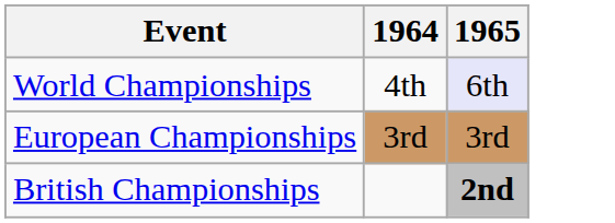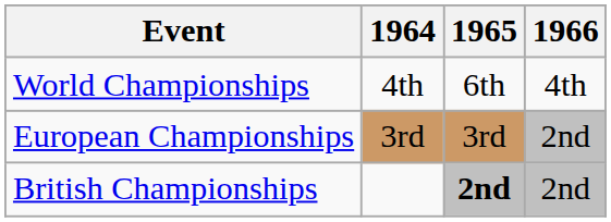 <table class="wikitable">
 <tr>
 <th>Event</th>
 <th>1964</th>
 <th>1965</th>
+<th>1966</th>
 </tr>
 <tr>
 <td><a href='#'>World Championships</a></td>
 <td align="center">4th</td>
-<td align="center" style="background: lavender;">6th</td>
+<td align="center">6th</td>
+<td align="center">4th</td>
 </tr>
 <tr>
 <td><a href='#'>European Championships</a></td>
 <td align="center" bgcolor="cc9966">3rd</td>
 <td align="center" bgcolor="cc9966">3rd</td>
+<td align="center" bgcolor="silver">2nd</td>
 </tr>
 <tr>
 <td><a href='#'>British Championships</a></td>
 <td></td>
 <td align="center" bgcolor="silver"><strong>2nd</strong></td>
+<td align="center" bgcolor="silver">2nd</td>
 </tr>
 </table>
